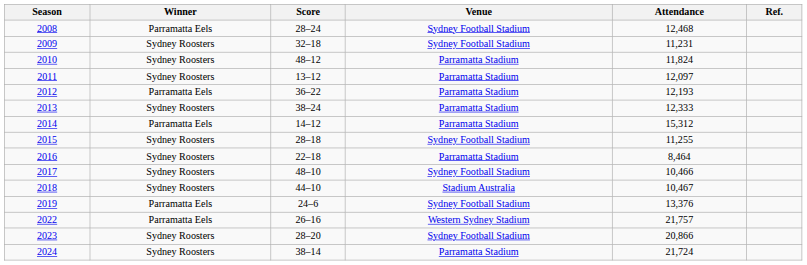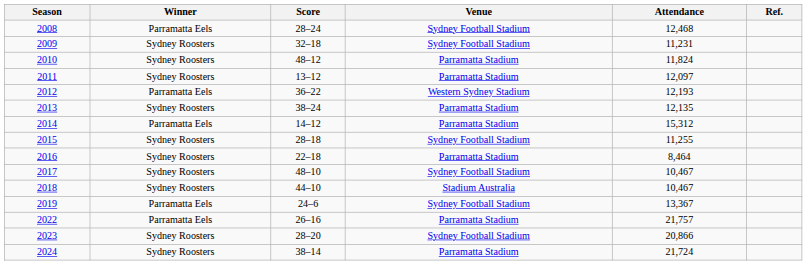 <table class="wikitable" width="80%" style="text-align: center;">
 <tr>
 <th>Season</th>
 <th>Winner</th>
 <th>Score</th>
 <th>Venue</th>
 <th>Attendance</th>
 <th>Ref.</th>
 </tr>
 <tr>
 <td><a href='#'>2008</a></td>
 <td> Parramatta Eels</td>
 <td>28–24</td>
 <td><a href='#'>Sydney Football Stadium</a></td>
 <td>12,468</td>
 <td></td>
 </tr>
 <tr>
 <td><a href='#'>2009</a></td>
 <td> Sydney Roosters</td>
 <td>32–18</td>
 <td><a href='#'>Sydney Football Stadium</a></td>
 <td>11,231</td>
 <td></td>
 </tr>
 <tr>
 <td><a href='#'>2010</a></td>
 <td> Sydney Roosters</td>
 <td>48–12</td>
 <td><a href='#'>Parramatta Stadium</a></td>
 <td>11,824</td>
 <td></td>
 </tr>
 <tr>
 <td><a href='#'>2011</a></td>
 <td> Sydney Roosters</td>
 <td>13–12</td>
 <td><a href='#'>Parramatta Stadium</a></td>
 <td>12,097</td>
 <td></td>
 </tr>
 <tr>
 <td><a href='#'>2012</a></td>
 <td> Parramatta Eels</td>
 <td>36–22</td>
-<td><a href='#'>Parramatta Stadium</a></td>
+<td><a href='#'>Western Sydney Stadium</a></td>
 <td>12,193</td>
 <td></td>
 </tr>
 <tr>
 <td><a href='#'>2013</a></td>
 <td> Sydney Roosters</td>
 <td>38–24</td>
 <td><a href='#'>Parramatta Stadium</a></td>
-<td>12,333</td>
+<td>12,135</td>
 <td></td>
 </tr>
 <tr>
 <td><a href='#'>2014</a></td>
 <td> Parramatta Eels</td>
 <td>14–12</td>
 <td><a href='#'>Parramatta Stadium</a></td>
 <td>15,312</td>
 <td></td>
 </tr>
 <tr>
 <td><a href='#'>2015</a></td>
 <td> Sydney Roosters</td>
 <td>28–18</td>
 <td><a href='#'>Sydney Football Stadium</a></td>
 <td>11,255</td>
 <td></td>
 </tr>
 <tr>
 <td><a href='#'>2016</a></td>
 <td> Sydney Roosters</td>
 <td>22–18</td>
 <td><a href='#'>Parramatta Stadium</a></td>
 <td>8,464</td>
 <td></td>
 </tr>
 <tr>
 <td><a href='#'>2017</a></td>
 <td> Sydney Roosters</td>
 <td>48–10</td>
 <td><a href='#'>Sydney Football Stadium</a></td>
-<td>10,466</td>
+<td>10,467</td>
 <td></td>
 </tr>
 <tr>
 <td><a href='#'>2018</a></td>
 <td> Sydney Roosters</td>
 <td>44–10</td>
 <td><a href='#'>Stadium Australia</a></td>
 <td>10,467</td>
 <td></td>
 </tr>
 <tr>
 <td><a href='#'>2019</a></td>
 <td> Parramatta Eels</td>
 <td>24–6</td>
 <td><a href='#'>Sydney Football Stadium</a></td>
-<td>13,376</td>
+<td>13,367</td>
 <td></td>
 </tr>
 <tr>
 <td><a href='#'>2022</a></td>
 <td> Parramatta Eels</td>
 <td>26–16</td>
-<td><a href='#'>Western Sydney Stadium</a></td>
+<td><a href='#'>Parramatta Stadium</a></td>
 <td>21,757</td>
 <td></td>
 </tr>
 <tr>
 <td><a href='#'>2023</a></td>
 <td> Sydney Roosters</td>
 <td>28–20</td>
 <td><a href='#'>Sydney Football Stadium</a></td>
 <td>20,866</td>
 <td></td>
 </tr>
 <tr>
 <td><a href='#'>2024</a></td>
 <td> Sydney Roosters</td>
 <td>38–14</td>
 <td><a href='#'>Parramatta Stadium</a></td>
 <td>21,724</td>
 <td></td>
 </tr>
 </table>
